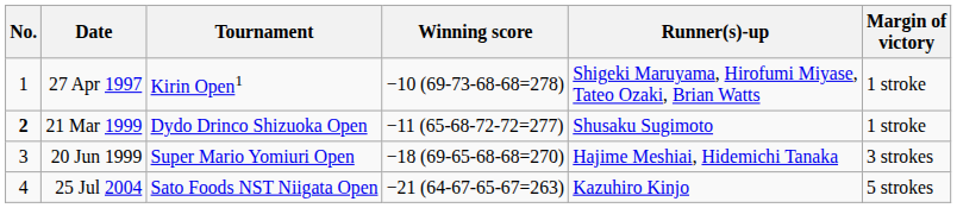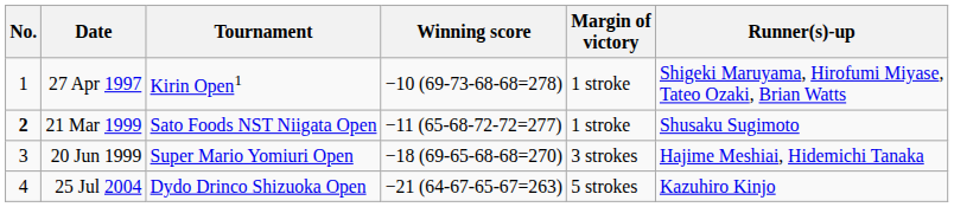 <table class="wikitable" style="font-size:95%;">
 <tr>
 <th>No.</th>
 <th>Date</th>
 <th>Tournament</th>
 <th>Winning score</th>
+<th>Margin of<br>victory</th>
 <th>Runner(s)-up</th>
-<th>Margin of<br>victory</th>
 </tr>
 <tr>
 <td align=center>1</td>
 <td align=right>27 Apr <a href='#'>1997</a></td>
 <td><a href='#'>Kirin Open</a><sup>1</sup></td>
 <td>−10 (69-73-68-68=278)</td>
+<td>1 stroke</td>
 <td> <a href='#'>Shigeki Maruyama</a>,  <a href='#'>Hirofumi Miyase</a>,<br> <a href='#'>Tateo Ozaki</a>,  <a href='#'>Brian Watts</a></td>
-<td>1 stroke</td>
 </tr>
 <tr>
 <td align=center><strong>2</strong></td>
 <td align=right>21 Mar <a href='#'>1999</a></td>
-<td><a href='#'>Dydo Drinco Shizuoka Open</a></td>
+<td><a href='#'>Sato Foods NST Niigata Open</a></td>
 <td>−11 (65-68-72-72=277)</td>
+<td>1 stroke</td>
 <td> <a href='#'>Shusaku Sugimoto</a></td>
-<td>1 stroke</td>
 </tr>
 <tr>
 <td align=center>3</td>
 <td align=right>20 Jun 1999</td>
 <td><a href='#'>Super Mario Yomiuri Open</a></td>
 <td>−18 (69-65-68-68=270)</td>
+<td>3 strokes</td>
 <td> <a href='#'>Hajime Meshiai</a>,  <a href='#'>Hidemichi Tanaka</a></td>
-<td>3 strokes</td>
 </tr>
 <tr>
 <td align=center>4</td>
 <td align=right>25 Jul <a href='#'>2004</a></td>
-<td><a href='#'>Sato Foods NST Niigata Open</a></td>
+<td><a href='#'>Dydo Drinco Shizuoka Open</a></td>
 <td>−21 (64-67-65-67=263)</td>
+<td>5 strokes</td>
 <td> <a href='#'>Kazuhiro Kinjo</a></td>
-<td>5 strokes</td>
 </tr>
 </table>
